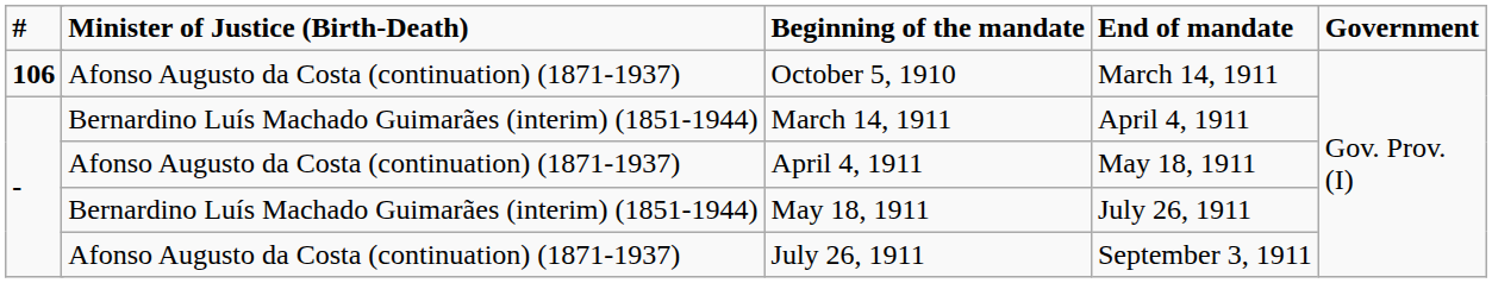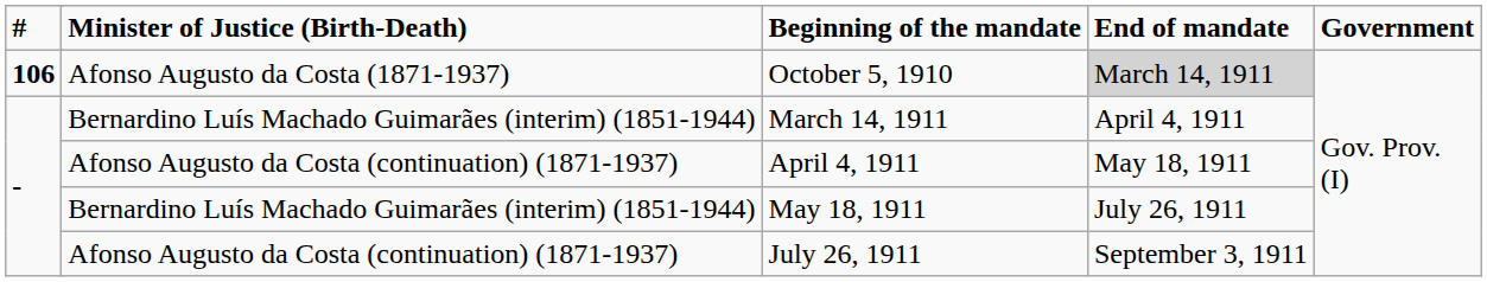 <table class="wikitable">
 <tr>
 <td colspan="2"><strong>#</strong></td>
 <td><strong>Minister of Justice (Birth-Death)</strong></td>
 <td><strong>Beginning of the mandate</strong></td>
 <td><strong>End of mandate</strong></td>
 <td><strong>Government</strong></td>
 </tr>
 <tr>
 <td colspan="2"><strong>106</strong></td>
-<td>Afonso Augusto da Costa (continuation) (1871-1937)</td>
+<td>Afonso Augusto da Costa (1871-1937)</td>
 <td>October 5, 1910</td>
-<td>March 14, 1911</td>
+<td style="background: lightgrey;">March 14, 1911</td>
 <td rowspan="5">Gov. Prov.<br>(I)</td>
 </tr>
 <tr>
 <td colspan="2" rowspan="4"><strong>-</strong></td>
 <td>Bernardino Luís Machado Guimarães (interim) (1851-1944)</td>
 <td>March 14, 1911</td>
 <td>April 4, 1911</td>
 </tr>
 <tr>
 <td>Afonso Augusto da Costa (continuation) (1871-1937)</td>
 <td>April 4, 1911</td>
 <td>May 18, 1911</td>
 </tr>
 <tr>
 <td>Bernardino Luís Machado Guimarães (interim) (1851-1944)</td>
 <td>May 18, 1911</td>
 <td>July 26, 1911</td>
 </tr>
 <tr>
 <td>Afonso Augusto da Costa (continuation) (1871-1937)</td>
 <td>July 26, 1911</td>
 <td>September 3, 1911</td>
 </tr>
 </table>
